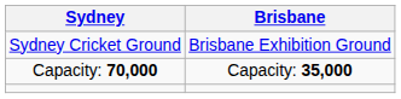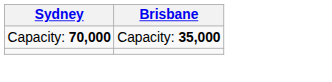 <table class="wikitable" style="text-align:center">
 <tr>
 <th><a href='#'>Sydney</a></th>
 <th><a href='#'>Brisbane</a></th>
-</tr>
-<tr>
-<td><a href='#'>Sydney Cricket Ground</a></td>
-<td><a href='#'>Brisbane Exhibition Ground</a></td>
 </tr>
 <tr>
 <td>Capacity: <strong>70,000</strong></td>
 <td>Capacity: <strong>35,000</strong></td>
 </tr>
 <tr>
 <td></td>
 <td></td>
 </tr>
 </table>
